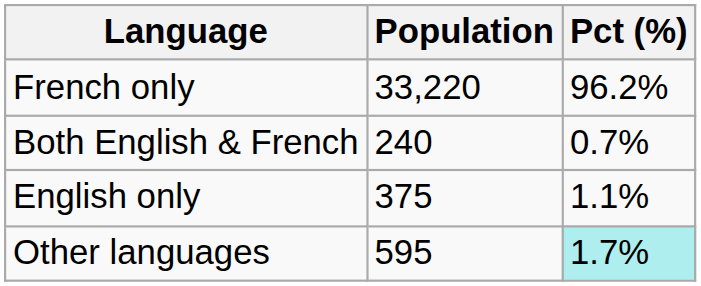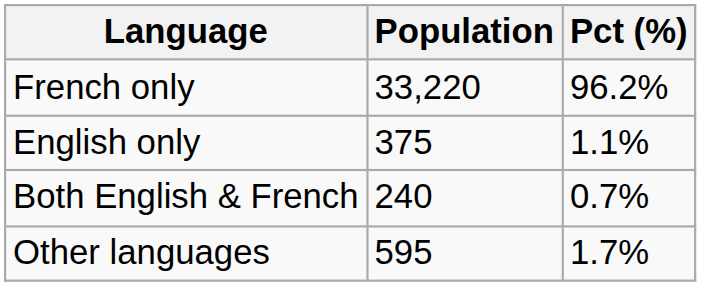 <table class=wikitable>
 <tr>
 <th>Language</th>
 <th>Population</th>
 <th>Pct (%)</th>
 </tr>
 <tr>
 <td>French only</td>
 <td>33,220</td>
 <td>96.2%</td>
 </tr>
 <tr>
+<td>English only</td>
+<td>375</td>
+<td>1.1%</td>
+</tr>
+<tr>
 <td>Both English & French</td>
 <td>240</td>
 <td>0.7%</td>
 </tr>
 <tr>
-<td>English only</td>
-<td>375</td>
-<td>1.1%</td>
-</tr>
-<tr>
 <td>Other languages</td>
 <td>595</td>
-<td style="background: paleturquoise;">1.7%</td>
+<td>1.7%</td>
 </tr>
 </table>
